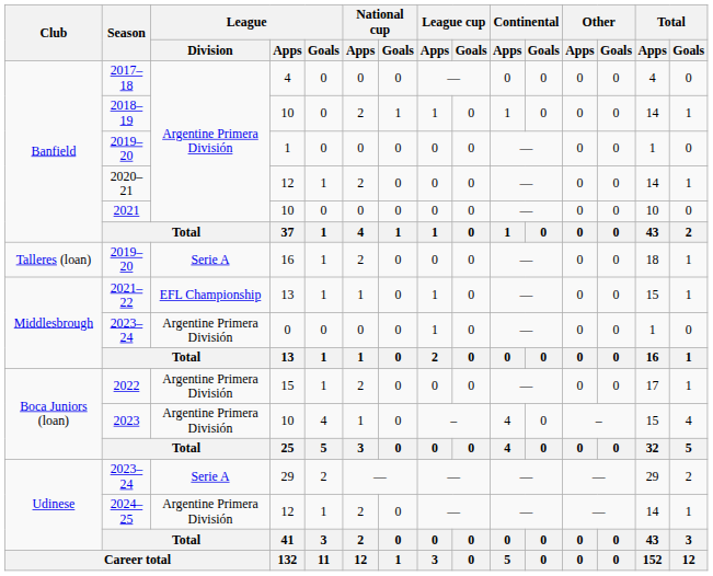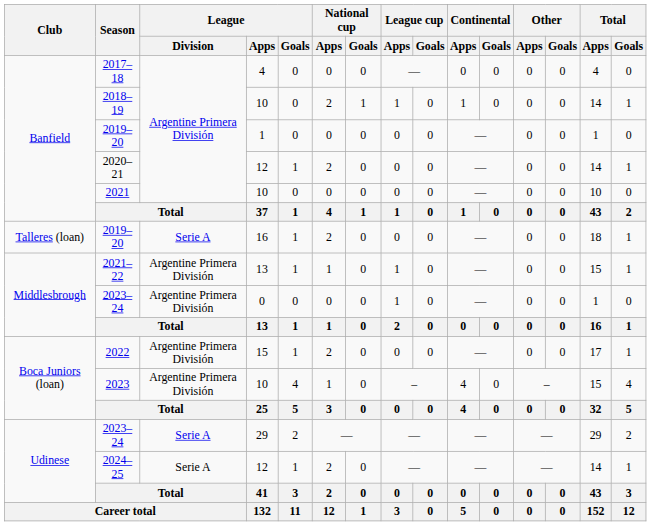 <table class="wikitable" style="text-align:center">
 <tr>
 <th rowspan="2">Club</th>
 <th rowspan="2">Season</th>
 <th colspan="3">League</th>
 <th colspan="2">National cup</th>
 <th colspan="2">League cup</th>
 <th colspan="2">Continental</th>
 <th colspan="2">Other</th>
 <th colspan="2">Total</th>
 </tr>
 <tr>
 <th>Division</th>
 <th>Apps</th>
 <th>Goals</th>
 <th>Apps</th>
 <th>Goals</th>
 <th>Apps</th>
 <th>Goals</th>
 <th>Apps</th>
 <th>Goals</th>
 <th>Apps</th>
 <th>Goals</th>
 <th>Apps</th>
 <th>Goals</th>
 </tr>
 <tr>
 <td rowspan="6"><a href='#'>Banfield</a></td>
 <td><a href='#'>2017–18</a></td>
 <td rowspan="5"><a href='#'>Argentine Primera División</a></td>
 <td>4</td>
 <td>0</td>
 <td>0</td>
 <td>0</td>
 <td colspan="2">—</td>
 <td>0</td>
 <td>0</td>
 <td>0</td>
 <td>0</td>
 <td>4</td>
 <td>0</td>
 </tr>
 <tr>
 <td><a href='#'>2018–19</a></td>
 <td>10</td>
 <td>0</td>
 <td>2</td>
 <td>1</td>
 <td>1</td>
 <td>0</td>
 <td>1</td>
 <td>0</td>
 <td>0</td>
 <td>0</td>
 <td>14</td>
 <td>1</td>
 </tr>
 <tr>
 <td><a href='#'>2019–20</a></td>
 <td>1</td>
 <td>0</td>
 <td>0</td>
 <td>0</td>
 <td>0</td>
 <td>0</td>
 <td colspan="2">—</td>
 <td>0</td>
 <td>0</td>
 <td>1</td>
 <td>0</td>
 </tr>
 <tr>
 <td>2020–21</td>
 <td>12</td>
 <td>1</td>
 <td>2</td>
 <td>0</td>
 <td>0</td>
 <td>0</td>
 <td colspan="2">—</td>
 <td>0</td>
 <td>0</td>
 <td>14</td>
 <td>1</td>
 </tr>
 <tr>
 <td><a href='#'>2021</a></td>
 <td>10</td>
 <td>0</td>
 <td>0</td>
 <td>0</td>
 <td>0</td>
 <td>0</td>
 <td colspan="2">—</td>
 <td>0</td>
 <td>0</td>
 <td>10</td>
 <td>0</td>
 </tr>
 <tr>
 <th colspan="2">Total</th>
 <th>37</th>
 <th>1</th>
 <th>4</th>
 <th>1</th>
 <th>1</th>
 <th>0</th>
 <th>1</th>
 <th>0</th>
 <th>0</th>
 <th>0</th>
 <th>43</th>
 <th>2</th>
 </tr>
 <tr>
 <td rowspan="1"><a href='#'>Talleres</a> (loan)</td>
 <td><a href='#'>2019–20</a></td>
 <td><a href='#'>Serie A</a></td>
 <td>16</td>
 <td>1</td>
 <td>2</td>
 <td>0</td>
 <td>0</td>
 <td>0</td>
 <td colspan="2">—</td>
 <td>0</td>
 <td>0</td>
 <td>18</td>
 <td>1</td>
 </tr>
 <tr>
 <td rowspan="3"><a href='#'>Middlesbrough</a></td>
 <td><a href='#'>2021–22</a></td>
-<td><a href='#'>EFL Championship</a></td>
+<td>Argentine Primera División</td>
 <td>13</td>
 <td>1</td>
 <td>1</td>
 <td>0</td>
 <td>1</td>
 <td>0</td>
 <td colspan="2">—</td>
 <td>0</td>
 <td>0</td>
 <td>15</td>
 <td>1</td>
 </tr>
 <tr>
 <td><a href='#'>2023–24</a></td>
 <td>Argentine Primera División</td>
 <td>0</td>
 <td>0</td>
 <td>0</td>
 <td>0</td>
 <td>1</td>
 <td>0</td>
 <td colspan="2">—</td>
 <td>0</td>
 <td>0</td>
 <td>1</td>
 <td>0</td>
 </tr>
 <tr>
 <th colspan="2">Total</th>
 <th>13</th>
 <th>1</th>
 <th>1</th>
 <th>0</th>
 <th>2</th>
 <th>0</th>
 <th>0</th>
 <th>0</th>
 <th>0</th>
 <th>0</th>
 <th>16</th>
 <th>1</th>
 </tr>
 <tr>
 <td rowspan="3"><a href='#'>Boca Juniors</a> (loan)</td>
 <td><a href='#'>2022</a></td>
 <td>Argentine Primera División</td>
 <td>15</td>
 <td>1</td>
 <td>2</td>
 <td>0</td>
 <td>0</td>
 <td>0</td>
 <td colspan="2">—</td>
 <td>0</td>
 <td>0</td>
 <td>17</td>
 <td>1</td>
 </tr>
 <tr>
 <td><a href='#'>2023</a></td>
 <td>Argentine Primera División</td>
 <td>10</td>
 <td>4</td>
 <td>1</td>
 <td>0</td>
 <td colspan="2">–</td>
 <td>4</td>
 <td>0</td>
 <td colspan="2">–</td>
 <td>15</td>
 <td>4</td>
 </tr>
 <tr>
 <th colspan="2">Total</th>
 <th>25</th>
 <th>5</th>
 <th>3</th>
 <th>0</th>
 <th>0</th>
 <th>0</th>
 <th>4</th>
 <th>0</th>
 <th>0</th>
 <th>0</th>
 <th>32</th>
 <th>5</th>
 </tr>
 <tr>
 <td rowspan="3"><a href='#'>Udinese</a></td>
 <td><a href='#'>2023–24</a></td>
 <td><a href='#'>Serie A</a></td>
 <td>29</td>
 <td>2</td>
 <td colspan="2">—</td>
 <td colspan="2">—</td>
 <td colspan="2">—</td>
 <td colspan="2">—</td>
 <td>29</td>
 <td>2</td>
 </tr>
 <tr>
 <td><a href='#'>2024–25</a></td>
-<td>Argentine Primera División</td>
+<td>Serie A</td>
 <td>12</td>
 <td>1</td>
 <td>2</td>
 <td>0</td>
 <td colspan="2">—</td>
 <td colspan="2">—</td>
 <td colspan="2">—</td>
 <td>14</td>
 <td>1</td>
 </tr>
 <tr>
 <th colspan="2">Total</th>
 <th>41</th>
 <th>3</th>
 <th>2</th>
 <th>0</th>
 <th>0</th>
 <th>0</th>
 <th>0</th>
 <th>0</th>
 <th>0</th>
 <th>0</th>
 <th>43</th>
 <th>3</th>
 </tr>
 <tr>
 <th colspan="3">Career total</th>
 <th>132</th>
 <th>11</th>
 <th>12</th>
 <th>1</th>
 <th>3</th>
 <th>0</th>
 <th>5</th>
 <th>0</th>
 <th>0</th>
 <th>0</th>
 <th>152</th>
 <th>12</th>
 </tr>
 </table>
